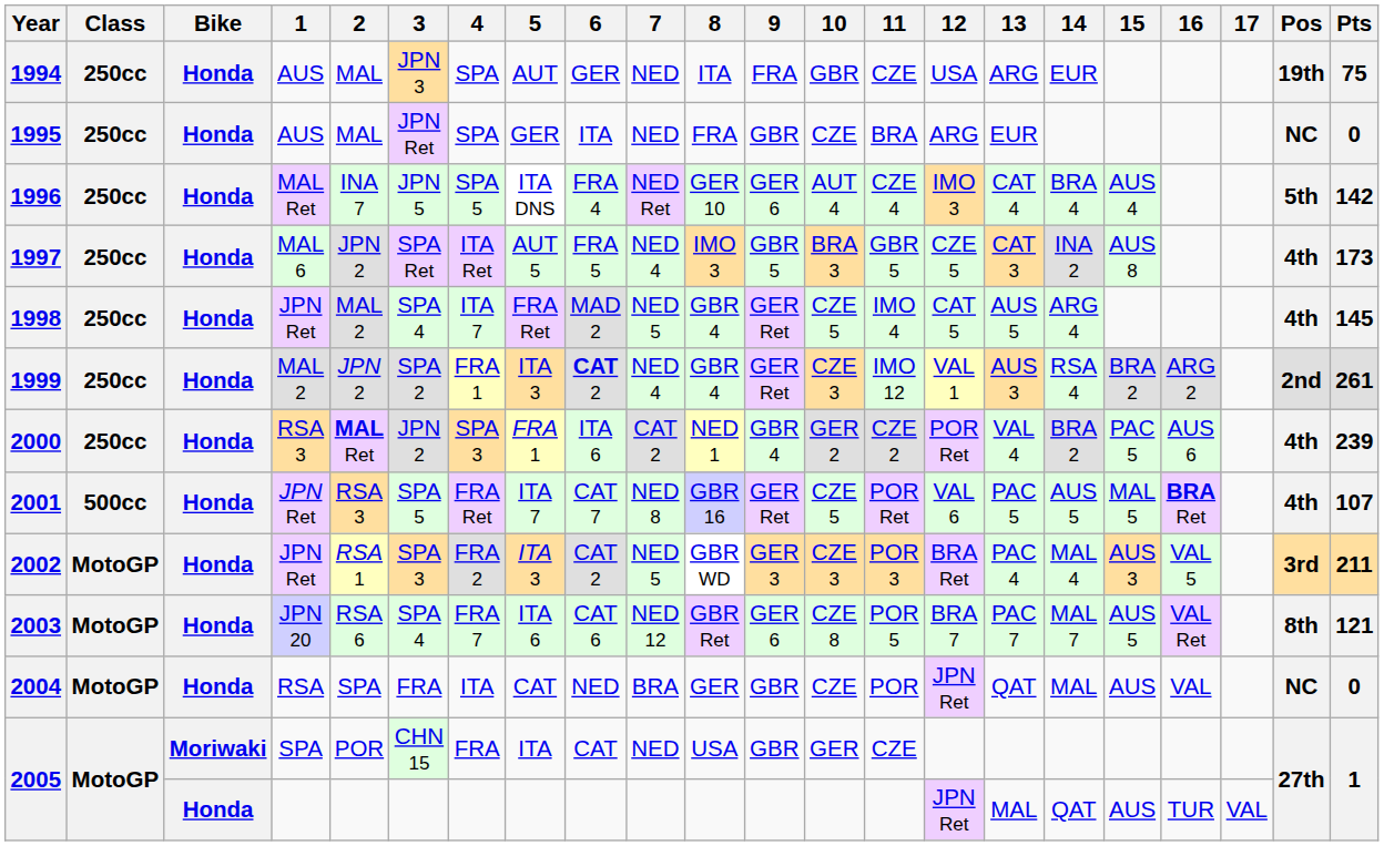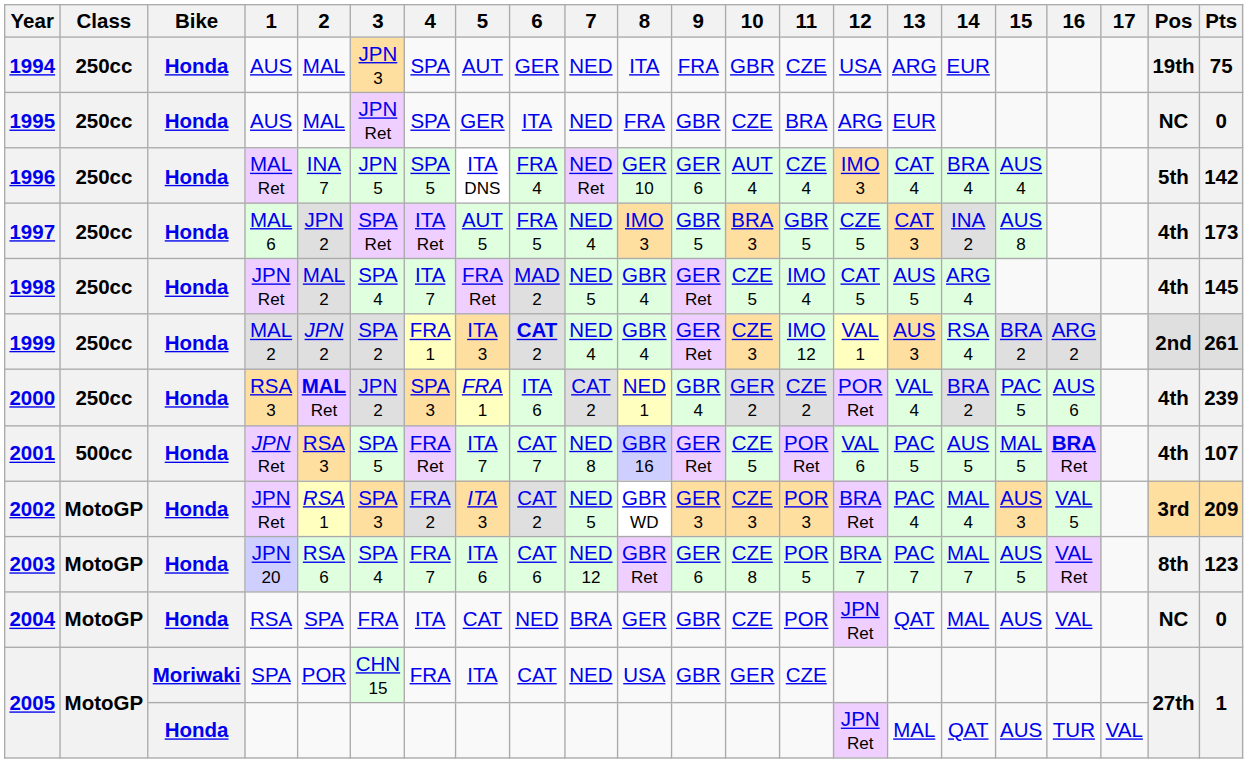 <table class="wikitable" style="text-align:center; font-size:95%">
 <tr>
 <th>Year</th>
 <th>Class</th>
 <th>Bike</th>
 <th>1</th>
 <th>2</th>
 <th>3</th>
 <th>4</th>
 <th>5</th>
 <th>6</th>
 <th>7</th>
 <th>8</th>
 <th>9</th>
 <th>10</th>
 <th>11</th>
 <th>12</th>
 <th>13</th>
 <th>14</th>
 <th>15</th>
 <th>16</th>
 <th>17</th>
 <th>Pos</th>
 <th>Pts</th>
 </tr>
 <tr>
 <th><a href='#'>1994</a></th>
 <th>250cc</th>
 <th><a href='#'>Honda</a></th>
 <td><a href='#'>AUS</a></td>
 <td><a href='#'>MAL</a></td>
 <td style="background:#FFDF9F;"><a href='#'>JPN</a><br><small>3</small></td>
 <td><a href='#'>SPA</a></td>
 <td><a href='#'>AUT</a></td>
 <td><a href='#'>GER</a></td>
 <td><a href='#'>NED</a></td>
 <td><a href='#'>ITA</a></td>
 <td><a href='#'>FRA</a></td>
 <td><a href='#'>GBR</a></td>
 <td><a href='#'>CZE</a></td>
 <td><a href='#'>USA</a></td>
 <td><a href='#'>ARG</a></td>
 <td><a href='#'>EUR</a></td>
 <td></td>
 <td></td>
 <td></td>
 <th>19th</th>
 <th>75</th>
 </tr>
 <tr>
 <th><a href='#'>1995</a></th>
 <th>250cc</th>
 <th><a href='#'>Honda</a></th>
 <td><a href='#'>AUS</a></td>
 <td><a href='#'>MAL</a></td>
 <td style="background:#EFCFFF;"><a href='#'>JPN</a><br><small>Ret</small></td>
 <td><a href='#'>SPA</a></td>
 <td><a href='#'>GER</a></td>
 <td><a href='#'>ITA</a></td>
 <td><a href='#'>NED</a></td>
 <td><a href='#'>FRA</a></td>
 <td><a href='#'>GBR</a></td>
 <td><a href='#'>CZE</a></td>
 <td><a href='#'>BRA</a></td>
 <td><a href='#'>ARG</a></td>
 <td><a href='#'>EUR</a></td>
 <td></td>
 <td></td>
 <td></td>
 <td></td>
 <th>NC</th>
 <th>0</th>
 </tr>
 <tr>
 <th><a href='#'>1996</a></th>
 <th>250cc</th>
 <th><a href='#'>Honda</a></th>
 <td style="background:#EFCFFF;"><a href='#'>MAL</a><br><small>Ret</small></td>
 <td style="background:#DFFFDF;"><a href='#'>INA</a><br><small>7</small></td>
 <td style="background:#DFFFDF;"><a href='#'>JPN</a><br><small>5</small></td>
 <td style="background:#DFFFDF;"><a href='#'>SPA</a><br><small>5</small></td>
 <td style="background:#FFFFFF;"><a href='#'>ITA</a><br><small>DNS</small></td>
 <td style="background:#DFFFDF;"><a href='#'>FRA</a><br><small>4</small></td>
 <td style="background:#EFCFFF;"><a href='#'>NED</a><br><small>Ret</small></td>
 <td style="background:#DFFFDF;"><a href='#'>GER</a><br><small>10</small></td>
 <td style="background:#DFFFDF;"><a href='#'>GER</a><br><small>6</small></td>
 <td style="background:#DFFFDF;"><a href='#'>AUT</a><br><small>4</small></td>
 <td style="background:#DFFFDF;"><a href='#'>CZE</a><br><small>4</small></td>
 <td style="background:#FFDF9F;"><a href='#'>IMO</a><br><small>3</small></td>
 <td style="background:#DFFFDF;"><a href='#'>CAT</a><br><small>4</small></td>
 <td style="background:#DFFFDF;"><a href='#'>BRA</a><br><small>4</small></td>
 <td style="background:#DFFFDF;"><a href='#'>AUS</a><br><small>4</small></td>
 <td></td>
 <td></td>
 <th>5th</th>
 <th>142</th>
 </tr>
 <tr>
 <th><a href='#'>1997</a></th>
 <th>250cc</th>
 <th><a href='#'>Honda</a></th>
 <td style="background:#DFFFDF;"><a href='#'>MAL</a><br><small>6</small></td>
 <td style="background:#DFDFDF;"><a href='#'>JPN</a><br><small>2</small></td>
 <td style="background:#EFCFFF;"><a href='#'>SPA</a><br><small>Ret</small></td>
 <td style="background:#EFCFFF;"><a href='#'>ITA</a><br><small>Ret</small></td>
 <td style="background:#DFFFDF;"><a href='#'>AUT</a><br><small>5</small></td>
 <td style="background:#DFFFDF;"><a href='#'>FRA</a><br><small>5</small></td>
 <td style="background:#DFFFDF;"><a href='#'>NED</a><br><small>4</small></td>
 <td style="background:#FFDF9F;"><a href='#'>IMO</a><br><small>3</small></td>
 <td style="background:#DFFFDF;"><a href='#'>GBR</a><br><small>5</small></td>
 <td style="background:#FFDF9F;"><a href='#'>BRA</a><br><small>3</small></td>
 <td style="background:#DFFFDF;"><a href='#'>GBR</a><br><small>5</small></td>
 <td style="background:#DFFFDF;"><a href='#'>CZE</a><br><small>5</small></td>
 <td style="background:#FFDF9F;"><a href='#'>CAT</a><br><small>3</small></td>
 <td style="background:#DFDFDF;"><a href='#'>INA</a><br><small>2</small></td>
 <td style="background:#DFFFDF;"><a href='#'>AUS</a><br><small>8</small></td>
 <td></td>
 <td></td>
 <th>4th</th>
 <th>173</th>
 </tr>
 <tr>
 <th><a href='#'>1998</a></th>
 <th>250cc</th>
 <th><a href='#'>Honda</a></th>
 <td style="background:#EFCFFF;"><a href='#'>JPN</a><br><small>Ret</small></td>
 <td style="background:#DFDFDF;"><a href='#'>MAL</a><br><small>2</small></td>
 <td style="background:#DFFFDF;"><a href='#'>SPA</a><br><small>4</small></td>
 <td style="background:#DFFFDF;"><a href='#'>ITA</a><br><small>7</small></td>
 <td style="background:#EFCFFF;"><a href='#'>FRA</a><br><small>Ret</small></td>
 <td style="background:#DFDFDF;"><a href='#'>MAD</a><br><small>2</small></td>
 <td style="background:#DFFFDF;"><a href='#'>NED</a><br><small>5</small></td>
 <td style="background:#DFFFDF;"><a href='#'>GBR</a><br><small>4</small></td>
 <td style="background:#EFCFFF;"><a href='#'>GER</a><br><small>Ret</small></td>
 <td style="background:#DFFFDF;"><a href='#'>CZE</a><br><small>5</small></td>
 <td style="background:#DFFFDF;"><a href='#'>IMO</a><br><small>4</small></td>
 <td style="background:#DFFFDF;"><a href='#'>CAT</a><br><small>5</small></td>
 <td style="background:#DFFFDF;"><a href='#'>AUS</a><br><small>5</small></td>
 <td style="background:#DFFFDF;"><a href='#'>ARG</a><br><small>4</small></td>
 <td></td>
 <td></td>
 <td></td>
 <th>4th</th>
 <th>145</th>
 </tr>
 <tr>
 <th><a href='#'>1999</a></th>
 <th>250cc</th>
 <th><a href='#'>Honda</a></th>
 <td style="background:#DFDFDF;"><a href='#'>MAL</a><br><small>2</small></td>
 <td style="background:#DFDFDF;"><a href='#'><em>JPN</em></a><br><small>2</small></td>
 <td style="background:#DFDFDF;"><a href='#'>SPA</a><br><small>2</small></td>
 <td style="background:#FFFFBF;"><a href='#'>FRA</a><br><small>1</small></td>
 <td style="background:#FFDF9F;"><a href='#'>ITA</a><br><small>3</small></td>
 <td style="background:#DFDFDF;"><strong><a href='#'>CAT</a></strong><br><small>2</small></td>
 <td style="background:#DFFFDF;"><a href='#'>NED</a><br><small>4</small></td>
 <td style="background:#DFFFDF;"><a href='#'>GBR</a><br><small>4</small></td>
 <td style="background:#EFCFFF;"><a href='#'>GER</a><br><small>Ret</small></td>
 <td style="background:#FFDF9F;"><a href='#'>CZE</a><br><small>3</small></td>
 <td style="background:#DFFFDF;"><a href='#'>IMO</a><br><small>12</small></td>
 <td style="background:#FFFFBF;"><a href='#'>VAL</a><br><small>1</small></td>
 <td style="background:#FFDF9F;"><a href='#'>AUS</a><br><small>3</small></td>
 <td style="background:#DFFFDF;"><a href='#'>RSA</a><br><small>4</small></td>
 <td style="background:#DFDFDF;"><a href='#'>BRA</a><br><small>2</small></td>
 <td style="background:#DFDFDF;"><a href='#'>ARG</a><br><small>2</small></td>
 <td></td>
 <td style="background:#DFDFDF;"><strong>2nd</strong></td>
 <td style="background:#DFDFDF;"><strong>261</strong></td>
 </tr>
 <tr>
 <th><a href='#'>2000</a></th>
 <th>250cc</th>
 <th><a href='#'>Honda</a></th>
 <td style="background:#FFDF9F;"><a href='#'>RSA</a><br><small>3</small></td>
 <td style="background:#EFCFFF;"><strong><a href='#'>MAL</a></strong><br><small>Ret</small></td>
 <td style="background:#DFDFDF;"><a href='#'>JPN</a><br><small>2</small></td>
 <td style="background:#FFDF9F;"><a href='#'>SPA</a><br><small>3</small></td>
 <td style="background:#FFFFBF;"><a href='#'><em>FRA</em></a><br><small>1</small></td>
 <td style="background:#DFFFDF;"><a href='#'>ITA</a><br><small>6</small></td>
 <td style="background:#DFDFDF;"><a href='#'>CAT</a><br><small>2</small></td>
 <td style="background:#FFFFBF;"><a href='#'>NED</a><br><small>1</small></td>
 <td style="background:#DFFFDF;"><a href='#'>GBR</a><br><small>4</small></td>
 <td style="background:#DFDFDF;"><a href='#'>GER</a><br><small>2</small></td>
 <td style="background:#DFDFDF;"><a href='#'>CZE</a><br><small>2</small></td>
 <td style="background:#EFCFFF;"><a href='#'>POR</a><br><small>Ret</small></td>
 <td style="background:#DFFFDF;"><a href='#'>VAL</a><br><small>4</small></td>
 <td style="background:#DFDFDF;"><a href='#'>BRA</a><br><small>2</small></td>
 <td style="background:#DFFFDF;"><a href='#'>PAC</a><br><small>5</small></td>
 <td style="background:#DFFFDF;"><a href='#'>AUS</a><br><small>6</small></td>
 <td></td>
 <th>4th</th>
 <th>239</th>
 </tr>
 <tr>
 <th><a href='#'>2001</a></th>
 <th>500cc</th>
 <th><a href='#'>Honda</a></th>
 <td style="background:#EFCFFF;"><a href='#'><em>JPN</em></a><br><small>Ret</small></td>
 <td style="background:#FFDF9F;"><a href='#'>RSA</a><br><small>3</small></td>
 <td style="background:#DFFFDF;"><a href='#'>SPA</a><br><small>5</small></td>
 <td style="background:#EFCFFF;"><a href='#'>FRA</a><br><small>Ret</small></td>
 <td style="background:#DFFFDF;"><a href='#'>ITA</a><br><small>7</small></td>
 <td style="background:#DFFFDF;"><a href='#'>CAT</a><br><small>7</small></td>
 <td style="background:#DFFFDF;"><a href='#'>NED</a><br><small>8</small></td>
 <td style="background:#CFCFFF;"><a href='#'>GBR</a><br><small>16</small></td>
 <td style="background:#EFCFFF;"><a href='#'>GER</a><br><small>Ret</small></td>
 <td style="background:#DFFFDF;"><a href='#'>CZE</a><br><small>5</small></td>
 <td style="background:#EFCFFF;"><a href='#'>POR</a><br><small>Ret</small></td>
 <td style="background:#DFFFDF;"><a href='#'>VAL</a><br><small>6</small></td>
 <td style="background:#DFFFDF;"><a href='#'>PAC</a><br><small>5</small></td>
 <td style="background:#DFFFDF;"><a href='#'>AUS</a><br><small>5</small></td>
 <td style="background:#DFFFDF;"><a href='#'>MAL</a><br><small>5</small></td>
 <td style="background:#EFCFFF;"><strong><a href='#'>BRA</a></strong><br><small>Ret</small></td>
 <td></td>
 <th>4th</th>
 <th>107</th>
 </tr>
 <tr>
 <th><a href='#'>2002</a></th>
 <th>MotoGP</th>
 <th><a href='#'>Honda</a></th>
 <td style="background:#EFCFFF;"><a href='#'>JPN</a><br><small>Ret</small></td>
 <td style="background:#FFFFBF;"><a href='#'><em>RSA</em></a><br><small>1</small></td>
 <td style="background:#FFDF9F;"><a href='#'>SPA</a><br><small>3</small></td>
 <td style="background:#DFDFDF;"><a href='#'>FRA</a><br><small>2</small></td>
 <td style="background:#FFDF9F;"><a href='#'><em>ITA</em></a><br><small>3</small></td>
 <td style="background:#DFDFDF;"><a href='#'>CAT</a><br><small>2</small></td>
 <td style="background:#DFFFDF;"><a href='#'>NED</a><br><small>5</small></td>
 <td style="background:#FFFFFF;"><a href='#'>GBR</a><br><small>WD</small></td>
 <td style="background:#FFDF9F;"><a href='#'>GER</a><br><small>3</small></td>
 <td style="background:#FFDF9F;"><a href='#'>CZE</a><br><small>3</small></td>
 <td style="background:#FFDF9F;"><a href='#'>POR</a><br><small>3</small></td>
 <td style="background:#EFCFFF;"><a href='#'>BRA</a><br><small>Ret</small></td>
 <td style="background:#DFFFDF;"><a href='#'>PAC</a><br><small>4</small></td>
 <td style="background:#DFFFDF;"><a href='#'>MAL</a><br><small>4</small></td>
 <td style="background:#FFDF9F;"><a href='#'>AUS</a><br><small>3</small></td>
 <td style="background:#DFFFDF;"><a href='#'>VAL</a><br><small>5</small></td>
 <td></td>
 <td style="background:#FFDF9F;"><strong>3rd</strong></td>
-<td style="background:#FFDF9F;"><strong>211</strong></td>
+<td style="background:#FFDF9F;"><strong>209</strong></td>
 </tr>
 <tr>
 <th><a href='#'>2003</a></th>
 <th>MotoGP</th>
 <th><a href='#'>Honda</a></th>
 <td style="background:#CFCFFF;"><a href='#'>JPN</a><br><small>20</small></td>
 <td style="background:#DFFFDF;"><a href='#'>RSA</a><br><small>6</small></td>
 <td style="background:#DFFFDF;"><a href='#'>SPA</a><br><small>4</small></td>
 <td style="background:#DFFFDF;"><a href='#'>FRA</a><br><small>7</small></td>
 <td style="background:#DFFFDF;"><a href='#'>ITA</a><br><small>6</small></td>
 <td style="background:#DFFFDF;"><a href='#'>CAT</a><br><small>6</small></td>
 <td style="background:#DFFFDF;"><a href='#'>NED</a><br><small>12</small></td>
 <td style="background:#EFCFFF;"><a href='#'>GBR</a><br><small>Ret</small></td>
 <td style="background:#DFFFDF;"><a href='#'>GER</a><br><small>6</small></td>
 <td style="background:#DFFFDF;"><a href='#'>CZE</a><br><small>8</small></td>
 <td style="background:#DFFFDF;"><a href='#'>POR</a><br><small>5</small></td>
 <td style="background:#DFFFDF;"><a href='#'>BRA</a><br><small>7</small></td>
 <td style="background:#DFFFDF;"><a href='#'>PAC</a><br><small>7</small></td>
 <td style="background:#DFFFDF;"><a href='#'>MAL</a><br><small>7</small></td>
 <td style="background:#DFFFDF;"><a href='#'>AUS</a><br><small>5</small></td>
 <td style="background:#EFCFFF;"><a href='#'>VAL</a><br><small>Ret</small></td>
 <td></td>
 <th>8th</th>
-<th>121</th>
+<th>123</th>
 </tr>
 <tr>
 <th><a href='#'>2004</a></th>
 <th>MotoGP</th>
 <th><a href='#'>Honda</a></th>
 <td><a href='#'>RSA</a></td>
 <td><a href='#'>SPA</a></td>
 <td><a href='#'>FRA</a></td>
 <td><a href='#'>ITA</a></td>
 <td><a href='#'>CAT</a></td>
 <td><a href='#'>NED</a></td>
 <td><a href='#'>BRA</a></td>
 <td><a href='#'>GER</a></td>
 <td><a href='#'>GBR</a></td>
 <td><a href='#'>CZE</a></td>
 <td><a href='#'>POR</a></td>
 <td style="background:#EFCFFF;"><a href='#'>JPN</a><br><small>Ret</small></td>
 <td><a href='#'>QAT</a></td>
 <td><a href='#'>MAL</a></td>
 <td><a href='#'>AUS</a></td>
 <td><a href='#'>VAL</a></td>
 <td></td>
 <th>NC</th>
 <th>0</th>
 </tr>
 <tr>
 <th rowspan=2><a href='#'>2005</a></th>
 <th rowspan=2>MotoGP</th>
 <th><a href='#'>Moriwaki</a></th>
 <td><a href='#'>SPA</a></td>
 <td><a href='#'>POR</a></td>
 <td style="background:#DFFFDF;"><a href='#'>CHN</a><br><small>15</small></td>
 <td><a href='#'>FRA</a></td>
 <td><a href='#'>ITA</a></td>
 <td><a href='#'>CAT</a></td>
 <td><a href='#'>NED</a></td>
 <td><a href='#'>USA</a></td>
 <td><a href='#'>GBR</a></td>
 <td><a href='#'>GER</a></td>
 <td><a href='#'>CZE</a></td>
 <td></td>
 <td></td>
 <td></td>
 <td></td>
 <td></td>
 <td></td>
 <th rowspan=2>27th</th>
 <th rowspan=2>1</th>
 </tr>
 <tr>
 <th><a href='#'>Honda</a></th>
 <td></td>
 <td></td>
 <td></td>
 <td></td>
 <td></td>
 <td></td>
 <td></td>
 <td></td>
 <td></td>
 <td></td>
 <td></td>
 <td style="background:#EFCFFF;"><a href='#'>JPN</a><br><small>Ret</small></td>
 <td><a href='#'>MAL</a></td>
 <td><a href='#'>QAT</a></td>
 <td><a href='#'>AUS</a></td>
 <td><a href='#'>TUR</a></td>
 <td><a href='#'>VAL</a></td>
 </tr>
 </table>
